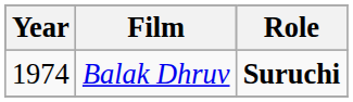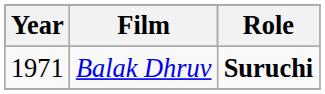 <table class="wikitable sortable">
 <tr style="background:#000;">
 <th>Year</th>
 <th>Film</th>
 <th>Role</th>
 </tr>
 <tr>
-<td>1974</td>
+<td>1971</td>
 <td><em><a href='#'>Balak Dhruv</a></em></td>
 <td><strong>Suruchi</strong></td>
 </tr>
 <tr>
 </tr>
 </table>
